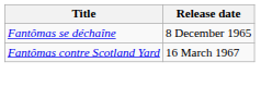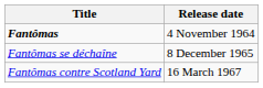 <table class="wikitable">
 <tr>
 <th>Title</th>
 <th>Release date</th>
+</tr>
+<tr>
+<td><strong><em>Fantômas</em></strong></td>
+<td>4 November 1964</td>
 </tr>
 <tr>
 <td><em><a href='#'>Fantômas se déchaîne</a></em></td>
 <td>8 December 1965</td>
 </tr>
 <tr>
 <td><em><a href='#'>Fantômas contre Scotland Yard</a></em></td>
 <td>16 March 1967</td>
 </tr>
 </table>
